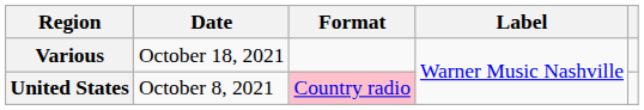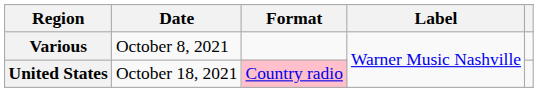 <table class="wikitable plainrowheaders">
 <tr>
 <th scope="col">Region</th>
 <th scope="col">Date</th>
 <th scope="col">Format</th>
 <th scope="col">Label</th>
 <th scope="col"></th>
 </tr>
 <tr>
 <th scope="row">Various</th>
-<td>October 18, 2021</td>
+<td>October 8, 2021</td>
 <td></td>
 <td rowspan="2"><a href='#'>Warner Music Nashville</a></td>
 <td></td>
 </tr>
 <tr>
 <th scope="row">United States</th>
-<td>October 8, 2021</td>
+<td>October 18, 2021</td>
 <td style="background: pink;"><a href='#'>Country radio</a></td>
 <td></td>
 </tr>
 </table>
